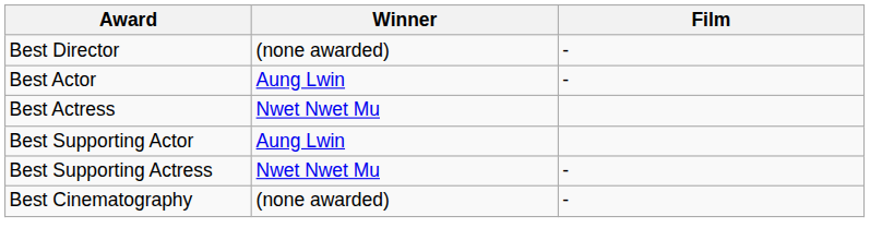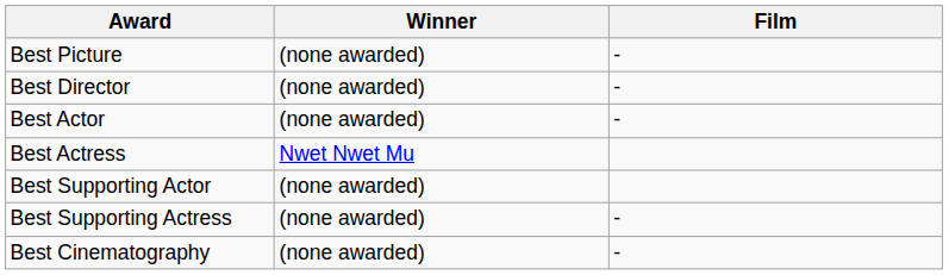 <table class="wikitable">
 <tr>
 <th width="200"><strong>Award</strong></th>
 <th width="250"><strong>Winner</strong></th>
 <th width="250"><strong>Film</strong></th>
+</tr>
+<tr>
+<td>Best Picture</td>
+<td>(none awarded)</td>
+<td>-</td>
 </tr>
 <tr>
 <td>Best Director</td>
 <td>(none awarded)</td>
 <td>-</td>
 </tr>
 <tr>
 <td>Best Actor</td>
-<td><a href='#'>Aung Lwin</a></td>
+<td>(none awarded)</td>
 <td>-</td>
 </tr>
 <tr>
 <td>Best Actress</td>
 <td><a href='#'>Nwet Nwet Mu</a></td>
 <td></td>
 </tr>
 <tr>
 <td>Best Supporting Actor</td>
-<td><a href='#'>Aung Lwin</a></td>
+<td>(none awarded)</td>
 <td></td>
 </tr>
 <tr>
 <td>Best Supporting Actress</td>
-<td><a href='#'>Nwet Nwet Mu</a></td>
+<td>(none awarded)</td>
 <td>-</td>
 </tr>
 <tr>
 <td>Best Cinematography</td>
 <td>(none awarded)</td>
 <td>-</td>
 </tr>
 </table>
